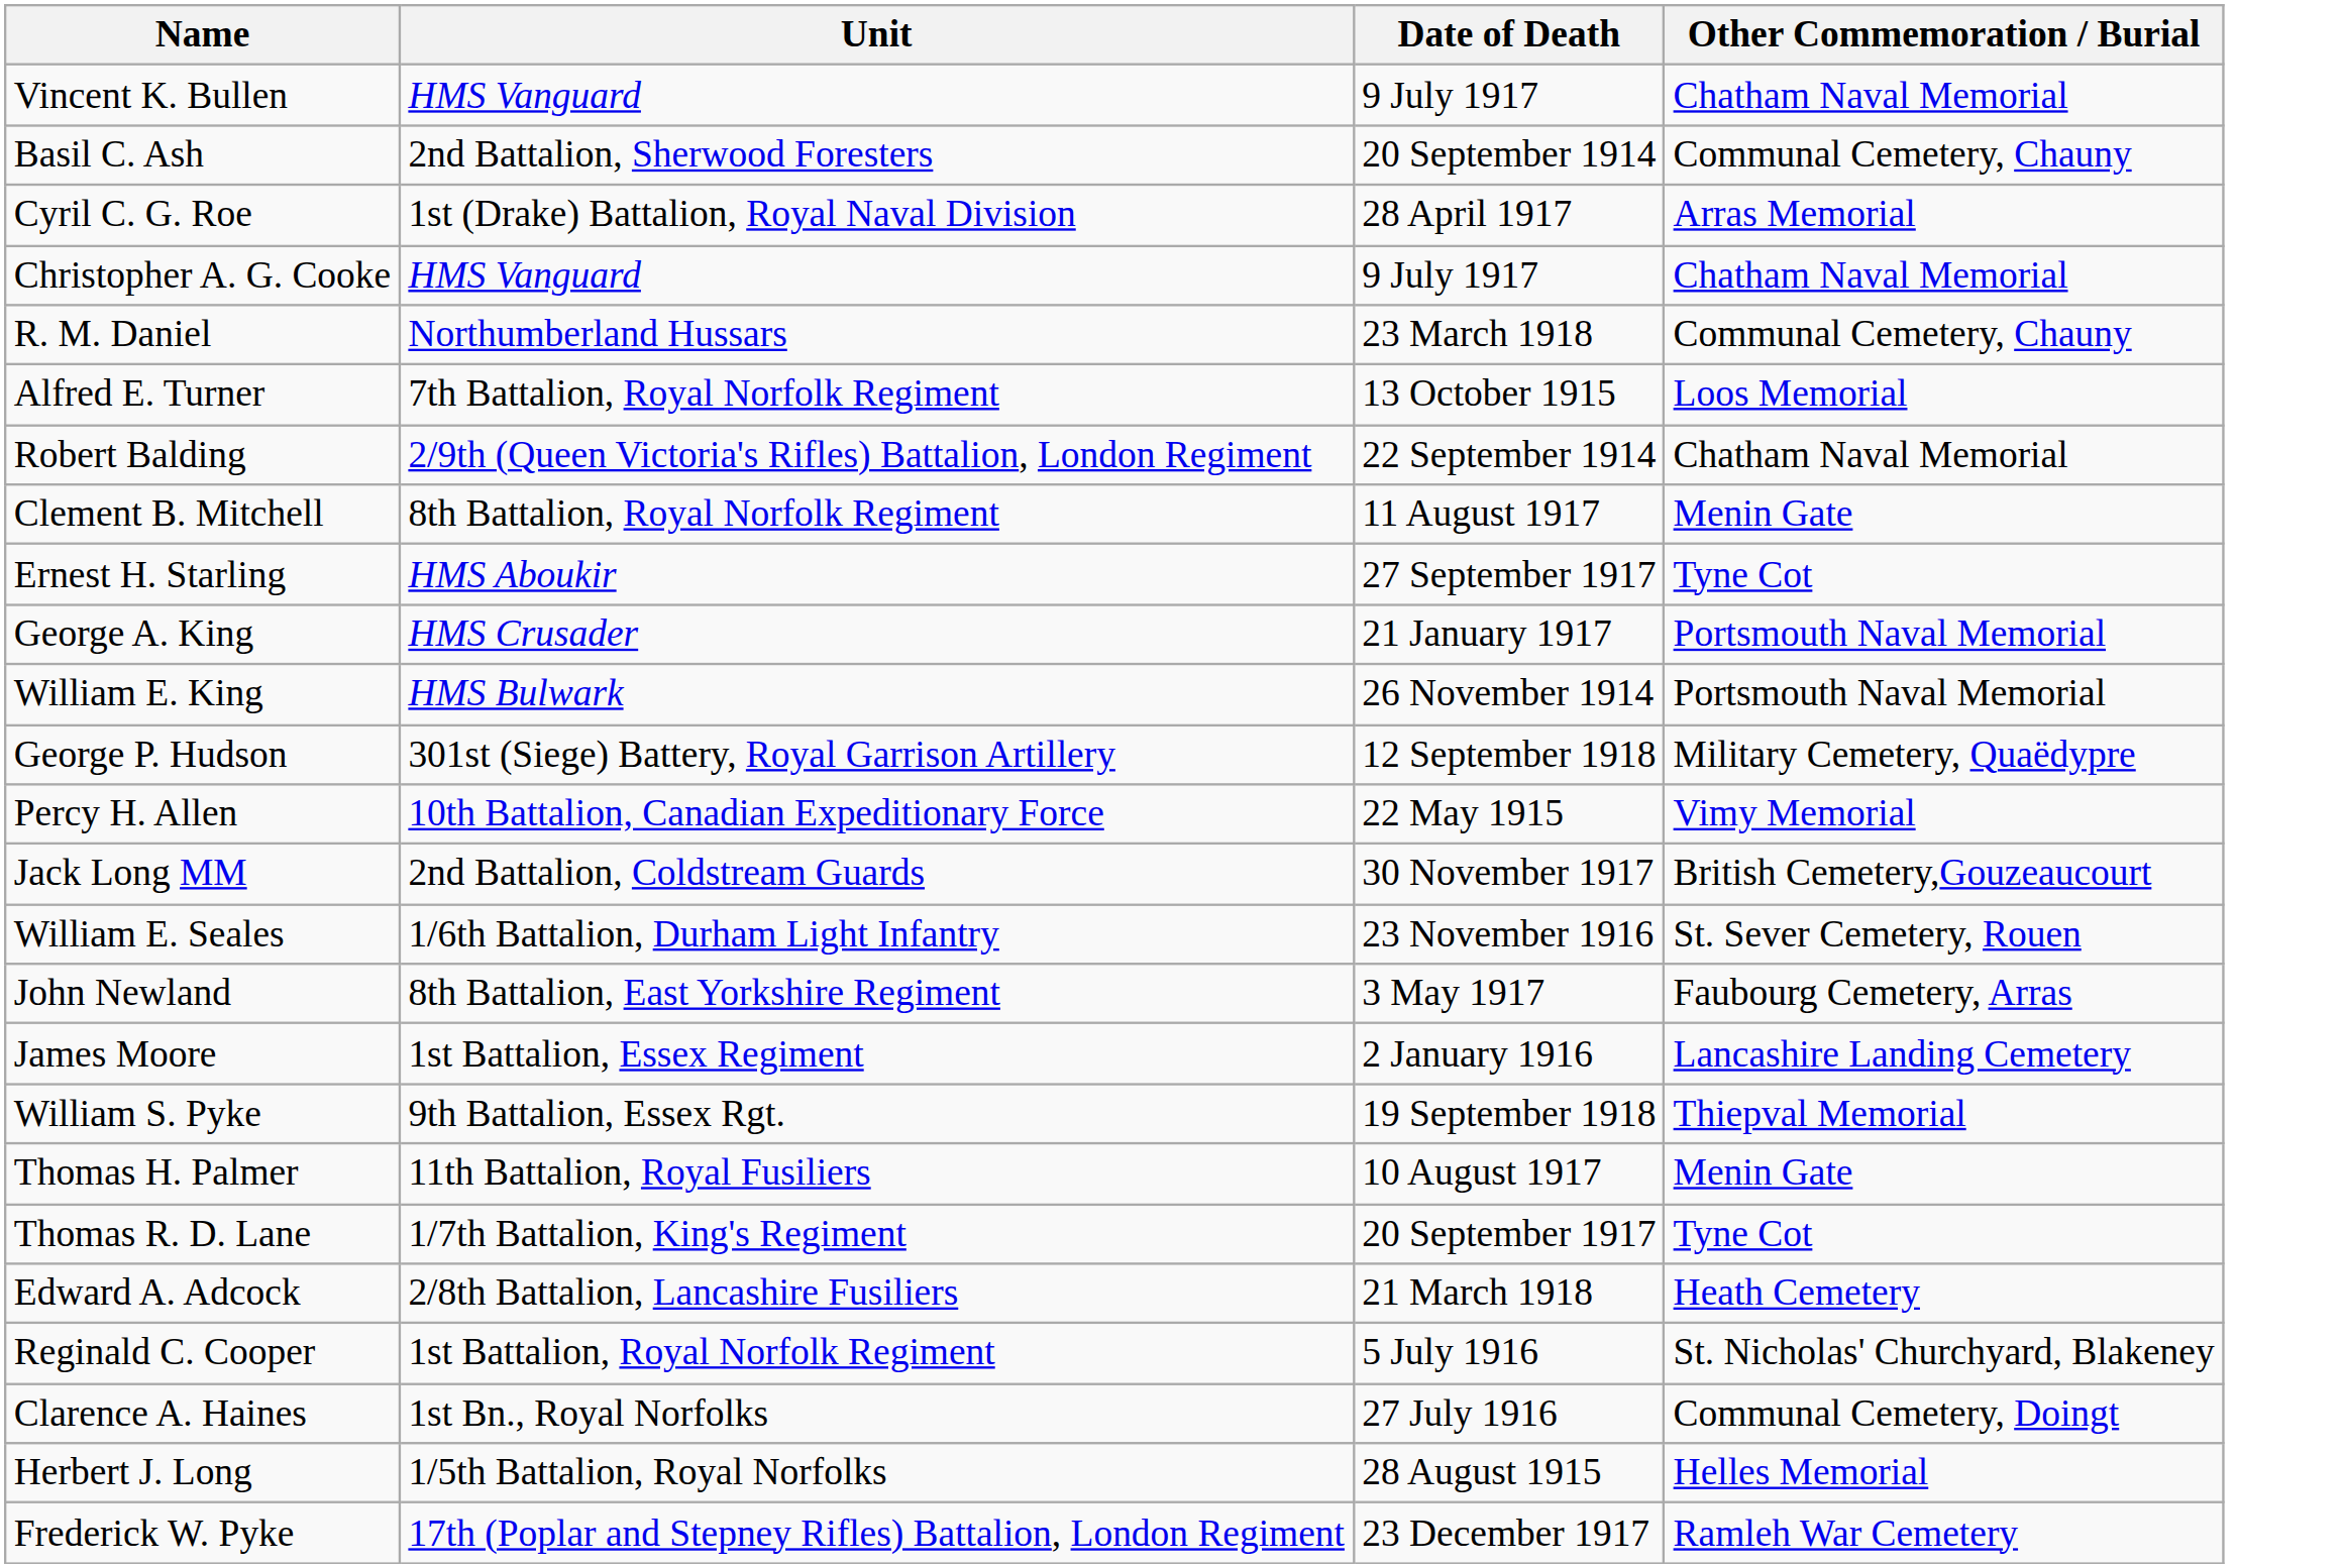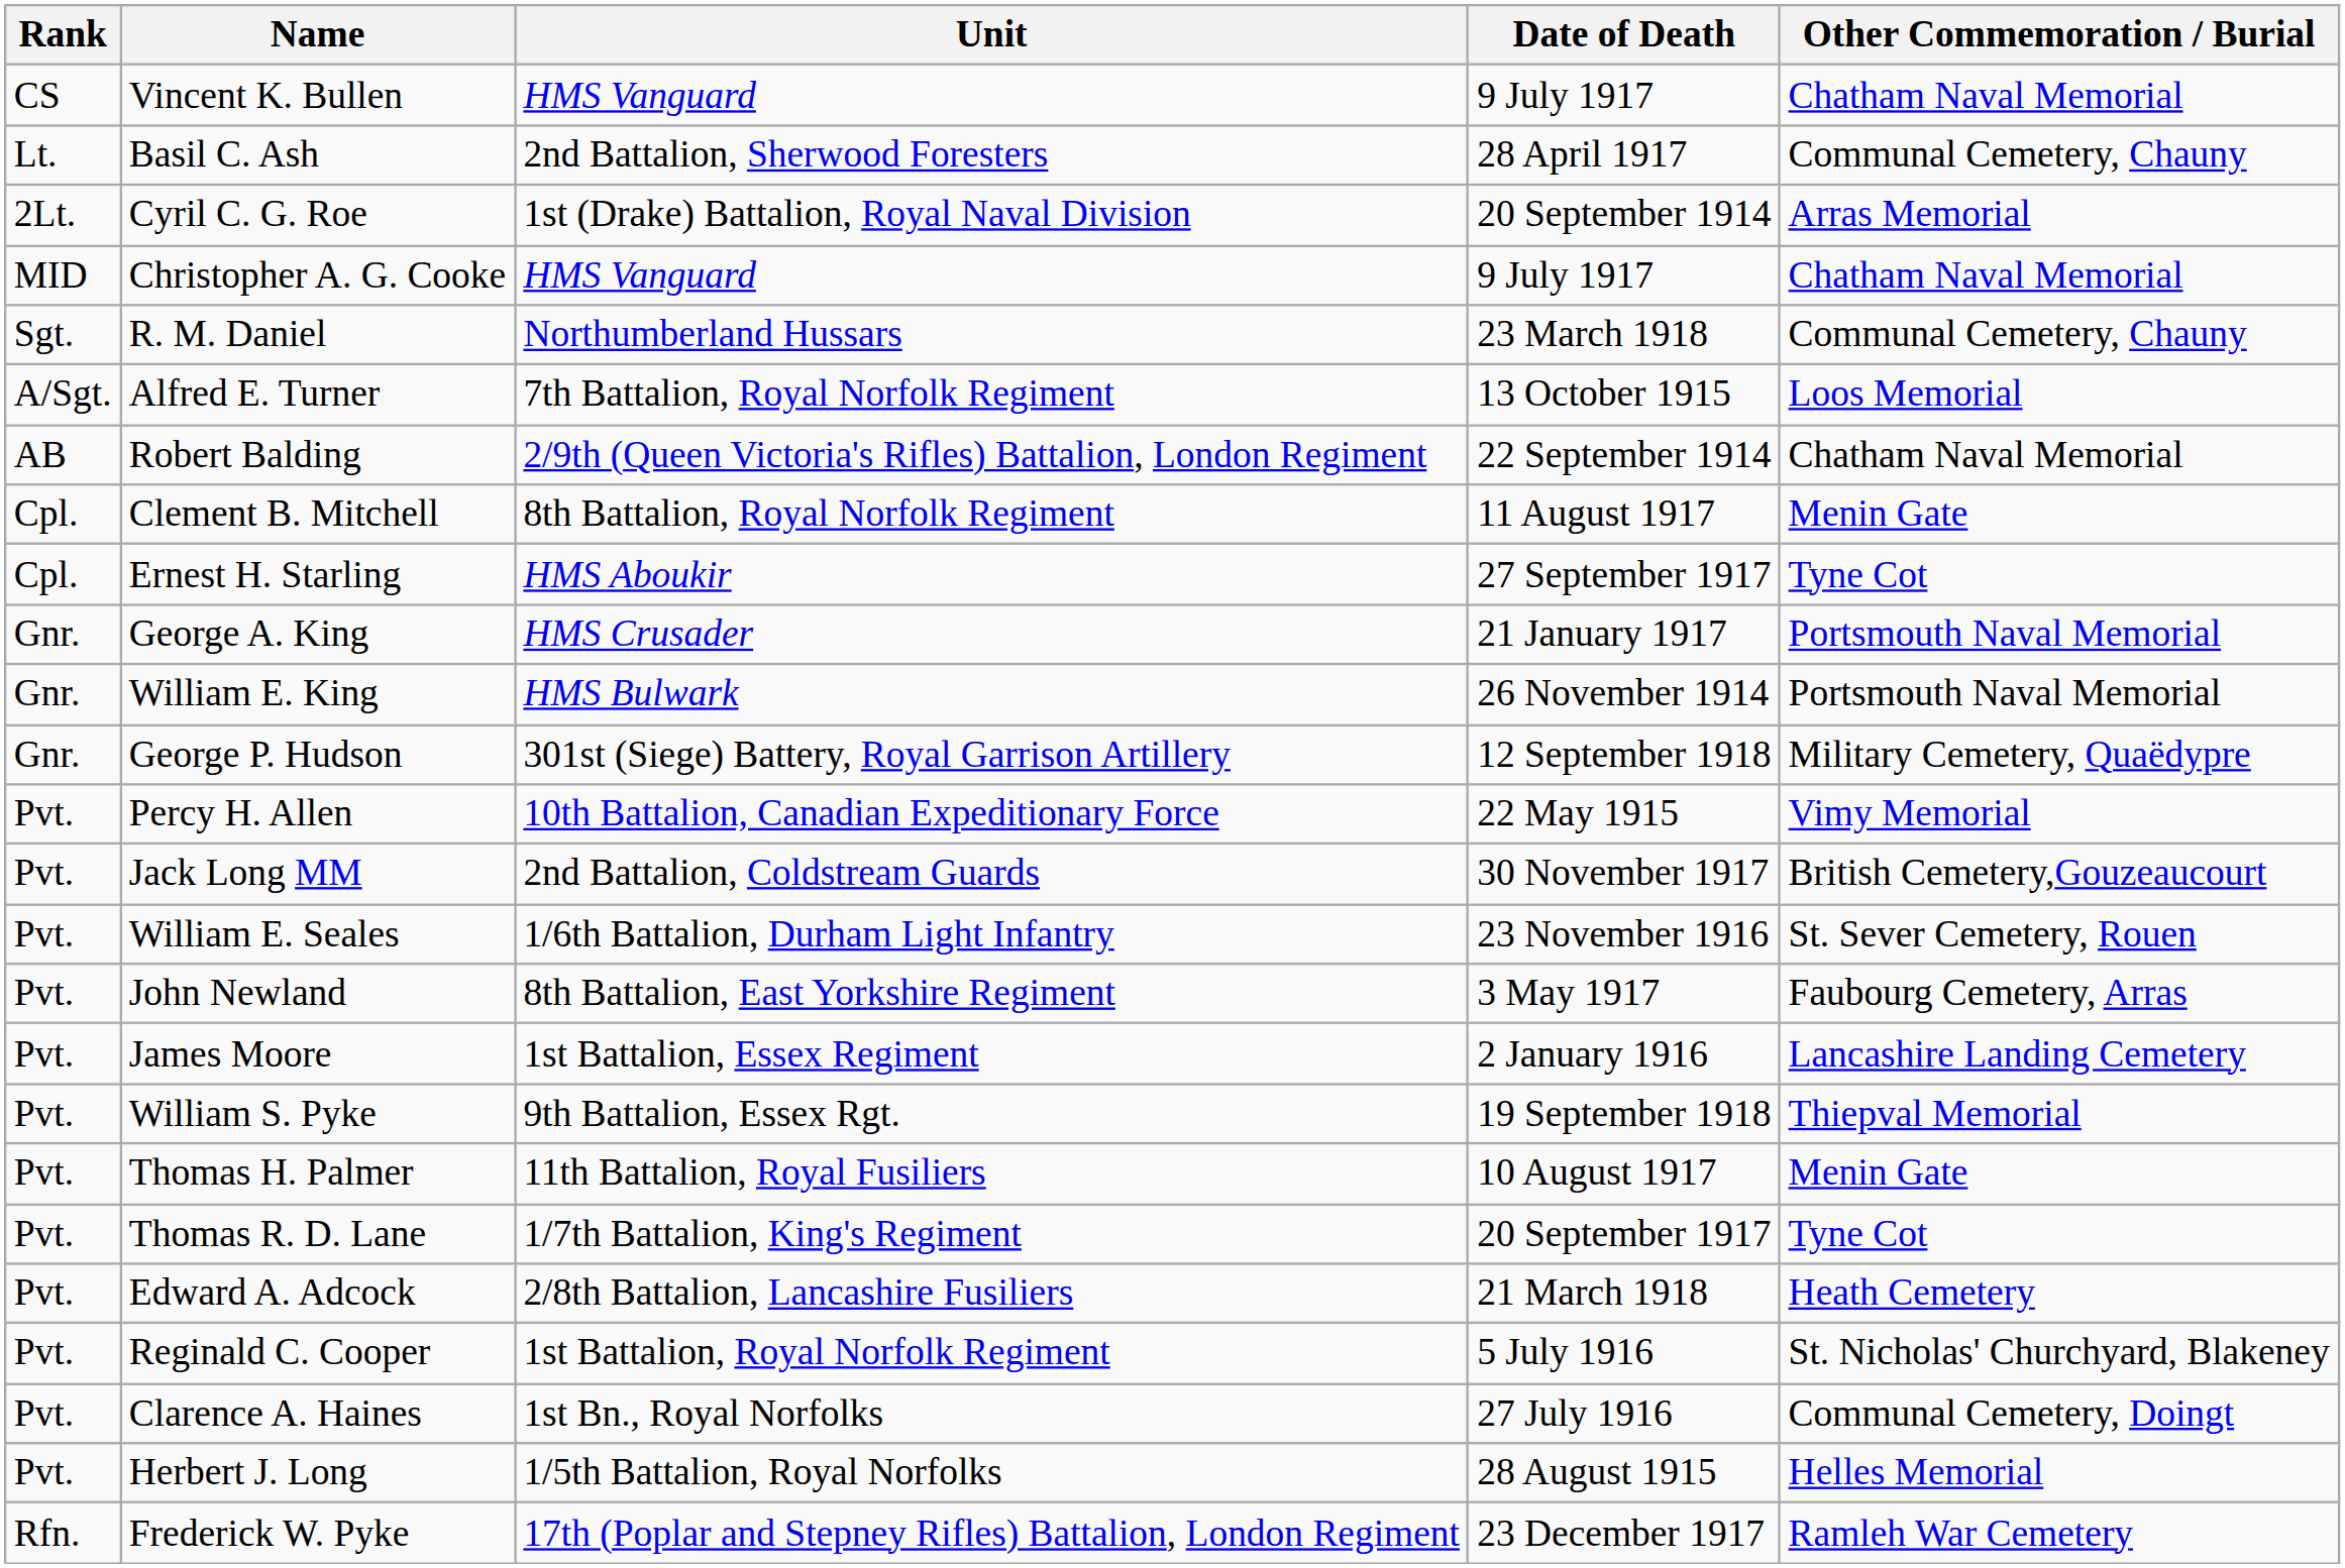 <table class="wikitable">
 <tr>
+<th>Rank</th>
 <th>Name</th>
 <th>Unit</th>
 <th>Date of Death</th>
 <th>Other Commemoration / Burial</th>
 </tr>
 <tr>
+<td>CS</td>
 <td>Vincent K. Bullen</td>
 <td><a href='#'><em>HMS Vanguard</em></a></td>
 <td>9 July 1917</td>
 <td><a href='#'>Chatham Naval Memorial</a></td>
 </tr>
 <tr>
+<td>Lt.</td>
 <td>Basil C. Ash</td>
 <td>2nd Battalion, <a href='#'>Sherwood Foresters</a></td>
-<td>20 September 1914</td>
+<td>28 April 1917</td>
 <td>Communal Cemetery, <a href='#'>Chauny</a></td>
 </tr>
 <tr>
+<td>2Lt.</td>
 <td>Cyril C. G. Roe</td>
 <td>1st (Drake) Battalion, <a href='#'>Royal Naval Division</a></td>
-<td>28 April 1917</td>
+<td>20 September 1914</td>
 <td><a href='#'>Arras Memorial</a></td>
 </tr>
 <tr>
+<td>MID</td>
 <td>Christopher A. G. Cooke</td>
 <td><a href='#'><em>HMS Vanguard</em></a></td>
 <td>9 July 1917</td>
 <td><a href='#'>Chatham Naval Memorial</a></td>
 </tr>
 <tr>
+<td>Sgt.</td>
 <td>R. M. Daniel</td>
 <td><a href='#'>Northumberland Hussars</a></td>
 <td>23 March 1918</td>
 <td>Communal Cemetery, <a href='#'>Chauny</a></td>
 </tr>
 <tr>
+<td>A/Sgt.</td>
 <td>Alfred E. Turner</td>
 <td>7th Battalion, <a href='#'>Royal Norfolk Regiment</a></td>
 <td>13 October 1915</td>
 <td><a href='#'>Loos Memorial</a></td>
 </tr>
 <tr>
+<td>AB</td>
 <td>Robert Balding</td>
 <td><a href='#'>2/9th (Queen Victoria's Rifles) Battalion</a>, <a href='#'>London Regiment</a></td>
 <td>22 September 1914</td>
 <td>Chatham Naval Memorial</td>
 </tr>
 <tr>
+<td>Cpl.</td>
 <td>Clement B. Mitchell</td>
 <td>8th Battalion, <a href='#'>Royal Norfolk Regiment</a></td>
 <td>11 August 1917</td>
 <td><a href='#'>Menin Gate</a></td>
 </tr>
 <tr>
+<td>Cpl.</td>
 <td>Ernest H. Starling</td>
 <td><a href='#'><em>HMS Aboukir</em></a></td>
 <td>27 September 1917</td>
 <td><a href='#'>Tyne Cot</a></td>
 </tr>
 <tr>
+<td>Gnr.</td>
 <td>George A. King</td>
 <td><a href='#'><em>HMS Crusader</em></a></td>
 <td>21 January 1917</td>
 <td><a href='#'>Portsmouth Naval Memorial</a></td>
 </tr>
 <tr>
+<td>Gnr.</td>
 <td>William E. King</td>
 <td><a href='#'><em>HMS Bulwark</em></a></td>
 <td>26 November 1914</td>
 <td>Portsmouth Naval Memorial</td>
 </tr>
 <tr>
+<td>Gnr.</td>
 <td>George P. Hudson</td>
 <td>301st (Siege) Battery, <a href='#'>Royal Garrison Artillery</a></td>
 <td>12 September 1918</td>
 <td>Military Cemetery, <a href='#'>Quaëdypre</a></td>
 </tr>
 <tr>
+<td>Pvt.</td>
 <td>Percy H. Allen</td>
 <td><a href='#'>10th Battalion, Canadian Expeditionary Force</a></td>
 <td>22 May 1915</td>
 <td><a href='#'>Vimy Memorial</a></td>
 </tr>
 <tr>
+<td>Pvt.</td>
 <td>Jack Long <a href='#'>MM</a></td>
 <td>2nd Battalion, <a href='#'>Coldstream Guards</a></td>
 <td>30 November 1917</td>
 <td>British Cemetery,<a href='#'>Gouzeaucourt</a></td>
 </tr>
 <tr>
+<td>Pvt.</td>
 <td>William E. Seales</td>
 <td>1/6th Battalion, <a href='#'>Durham Light Infantry</a></td>
 <td>23 November 1916</td>
 <td>St. Sever Cemetery, <a href='#'>Rouen</a></td>
 </tr>
 <tr>
+<td>Pvt.</td>
 <td>John Newland</td>
 <td>8th Battalion, <a href='#'>East Yorkshire Regiment</a></td>
 <td>3 May 1917</td>
 <td>Faubourg Cemetery, <a href='#'>Arras</a></td>
 </tr>
 <tr>
+<td>Pvt.</td>
 <td>James Moore</td>
 <td>1st Battalion, <a href='#'>Essex Regiment</a></td>
 <td>2 January 1916</td>
 <td><a href='#'>Lancashire Landing Cemetery</a></td>
 </tr>
 <tr>
+<td>Pvt.</td>
 <td>William S. Pyke</td>
 <td>9th Battalion, Essex Rgt.</td>
 <td>19 September 1918</td>
 <td><a href='#'>Thiepval Memorial</a></td>
 </tr>
 <tr>
+<td>Pvt.</td>
 <td>Thomas H. Palmer</td>
 <td>11th Battalion, <a href='#'>Royal Fusiliers</a></td>
 <td>10 August 1917</td>
 <td><a href='#'>Menin Gate</a></td>
 </tr>
 <tr>
+<td>Pvt.</td>
 <td>Thomas R. D. Lane</td>
 <td>1/7th Battalion, <a href='#'>King's Regiment</a></td>
 <td>20 September 1917</td>
 <td><a href='#'>Tyne Cot</a></td>
 </tr>
 <tr>
+<td>Pvt.</td>
 <td>Edward A. Adcock</td>
 <td>2/8th Battalion, <a href='#'>Lancashire Fusiliers</a></td>
 <td>21 March 1918</td>
 <td><a href='#'>Heath Cemetery</a></td>
 </tr>
 <tr>
+<td>Pvt.</td>
 <td>Reginald C. Cooper</td>
 <td>1st Battalion, <a href='#'>Royal Norfolk Regiment</a></td>
 <td>5 July 1916</td>
 <td>St. Nicholas' Churchyard, Blakeney</td>
 </tr>
 <tr>
+<td>Pvt.</td>
 <td>Clarence A. Haines</td>
 <td>1st Bn., Royal Norfolks</td>
 <td>27 July 1916</td>
 <td>Communal Cemetery, <a href='#'>Doingt</a></td>
 </tr>
 <tr>
+<td>Pvt.</td>
 <td>Herbert J. Long</td>
 <td>1/5th Battalion, Royal Norfolks</td>
 <td>28 August 1915</td>
 <td><a href='#'>Helles Memorial</a></td>
 </tr>
 <tr>
+<td>Rfn.</td>
 <td>Frederick W. Pyke</td>
 <td><a href='#'>17th (Poplar and Stepney Rifles) Battalion</a>, <a href='#'>London Regiment</a></td>
 <td>23 December 1917</td>
 <td><a href='#'>Ramleh War Cemetery</a></td>
 </tr>
 </table>
